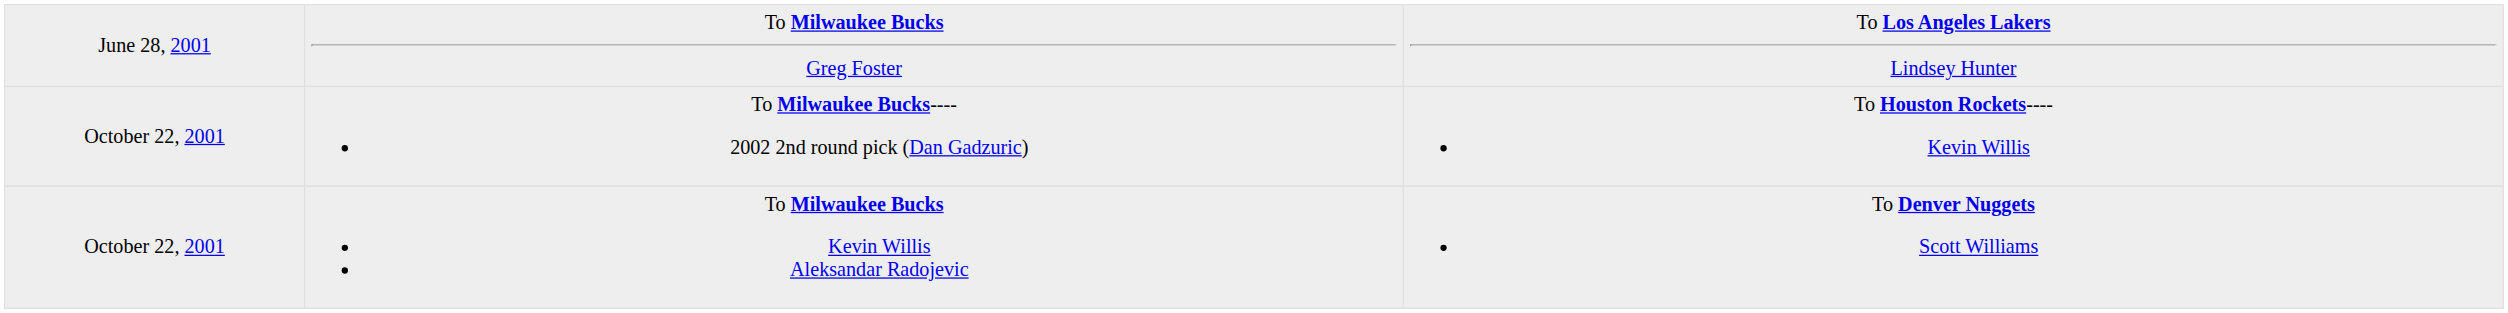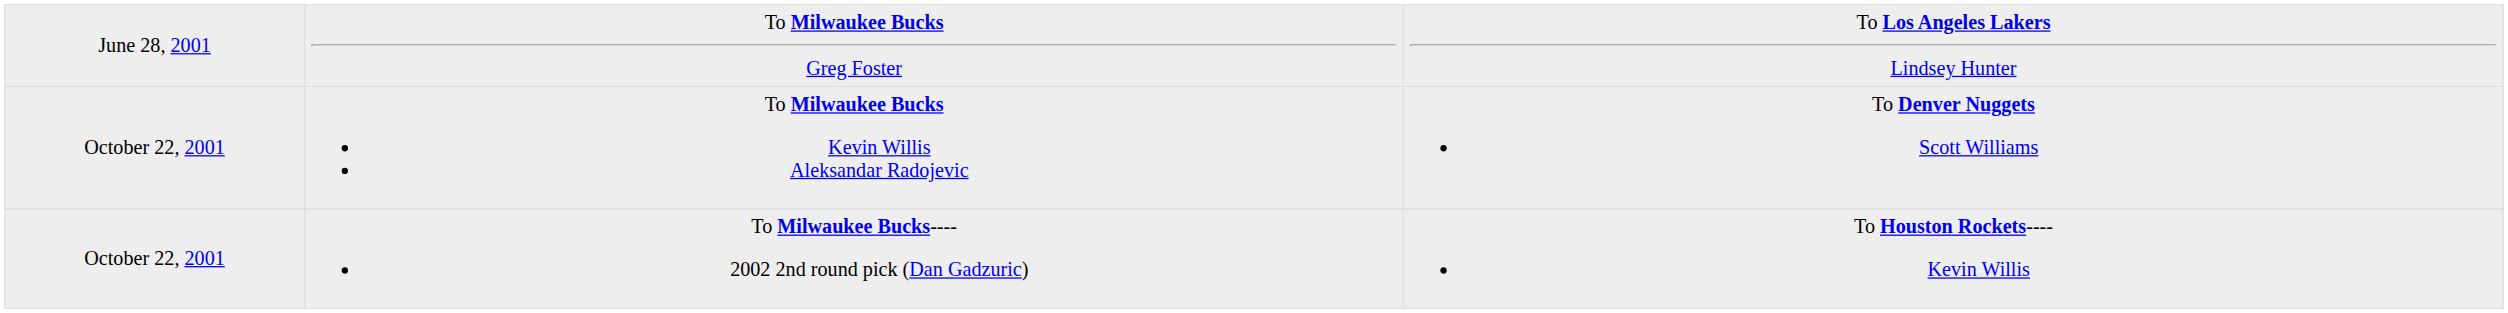 <table border=1 style="border-collapse:collapse; text-align: center; width: 100%" bordercolor="#DFDFDF"  cellpadding="5">
 <tr bgcolor="eeeeee">
 <td style="width:12%">June 28, <a href='#'>2001</a></td>
 <td style="width:44%" valign="top">To <strong><a href='#'>Milwaukee Bucks</a></strong><hr><a href='#'>Greg Foster</a></td>
 <td style="width:44%" valign="top">To <strong><a href='#'>Los Angeles Lakers</a></strong><hr><a href='#'>Lindsey Hunter</a></td>
 </tr>
+<tr bgcolor="eeeeee">
+<td style="width:12%">October 22, <a href='#'>2001</a></td>
+<td style="width:44%" valign="top">To <strong><a href='#'>Milwaukee Bucks</a></strong><br><ul><li><a href='#'>Kevin Willis</a></li><li><a href='#'>Aleksandar Radojevic</a></li></ul></td>
+<td style="width:44%" valign="top">To <strong><a href='#'>Denver Nuggets</a></strong><br><ul><li><a href='#'>Scott Williams</a></li></ul></td>
+</tr>
+<tr bgcolor="eeeeee">
+</tr>
 <tr style="background:#eee;">
 <td style="width:12%">October 22, <a href='#'>2001</a></td>
 <td style="width:30%; vertical-align:top;">To <strong><a href='#'>Milwaukee Bucks</a></strong>----<br><ul><li>2002 2nd round pick (<a href='#'>Dan Gadzuric</a>)</li></ul></td>
 <td style="width:30%; vertical-align:top;">To <strong><a href='#'>Houston Rockets</a></strong>----<br><ul><li><a href='#'>Kevin Willis</a></li></ul></td>
 </tr>
-<tr bgcolor="eeeeee">
-</tr>
-<tr bgcolor="eeeeee">
-<td style="width:12%">October 22, <a href='#'>2001</a></td>
-<td style="width:44%" valign="top">To <strong><a href='#'>Milwaukee Bucks</a></strong><br><ul><li><a href='#'>Kevin Willis</a></li><li><a href='#'>Aleksandar Radojevic</a></li></ul></td>
-<td style="width:44%" valign="top">To <strong><a href='#'>Denver Nuggets</a></strong><br><ul><li><a href='#'>Scott Williams</a></li></ul></td>
-</tr>
 </table>
